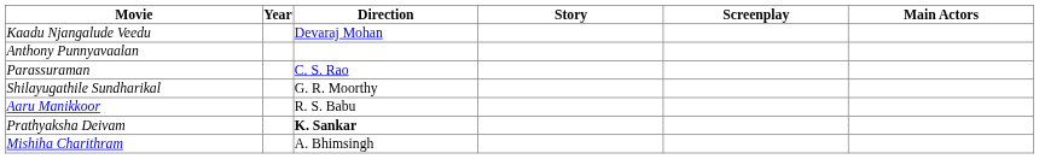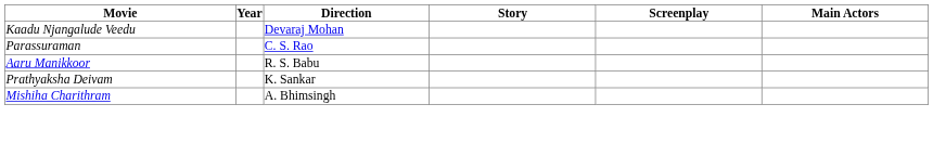 <table border=1 style="border-collapse: collapse">
 <tr>
 <th width="25%">Movie</th>
 <th width="3%">Year</th>
 <th width="18%">Direction</th>
 <th width="18%">Story</th>
 <th width="18%">Screenplay</th>
 <th width="18%">Main Actors</th>
 </tr>
 <tr valign="top">
 <td><em>Kaadu Njangalude Veedu</em></td>
 <td></td>
 <td><a href='#'>Devaraj Mohan</a></td>
 <td> </td>
 <td> </td>
 <td> </td>
 </tr>
 <tr valign="top">
-<td><em>Anthony Punnyavaalan</em></td>
-<td></td>
-<td></td>
-<td> </td>
-<td> </td>
-<td> </td>
-</tr>
-<tr valign="top">
 <td><em>Parassuraman</em></td>
 <td></td>
 <td><a href='#'>C. S. Rao</a></td>
-<td> </td>
-<td> </td>
-<td> </td>
-</tr>
-<tr valign="top">
-<td><em>Shilayugathile Sundharikal</em></td>
-<td></td>
-<td>G. R. Moorthy</td>
 <td> </td>
 <td> </td>
 <td> </td>
 </tr>
 <tr valign="top">
 <td><em><a href='#'>Aaru Manikkoor</a></em></td>
 <td></td>
 <td>R. S. Babu</td>
 <td> </td>
 <td> </td>
 <td> </td>
 </tr>
 <tr valign="top">
 <td><em>Prathyaksha Deivam</em></td>
 <td></td>
-<td><strong>K. Sankar</strong></td>
+<td>K. Sankar</td>
 <td> </td>
 <td> </td>
 <td> </td>
 </tr>
 <tr valign="top">
 <td><em><a href='#'>Mishiha Charithram</a></em></td>
 <td></td>
 <td>A. Bhimsingh</td>
 <td> </td>
 <td> </td>
 <td> </td>
 </tr>
 </table>
